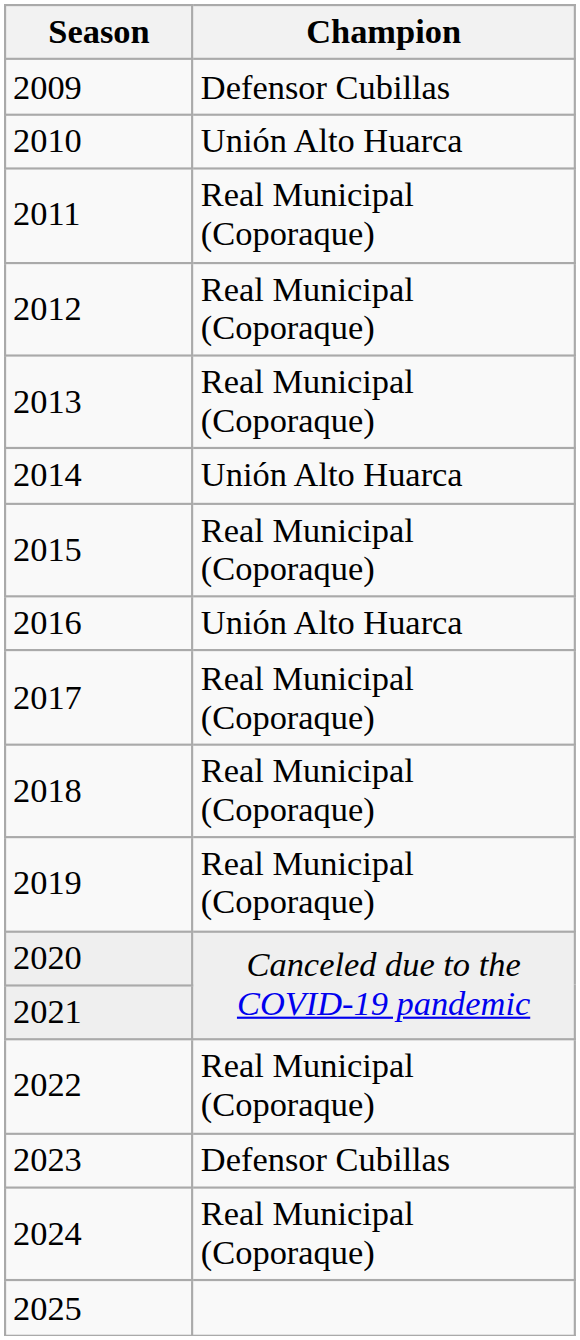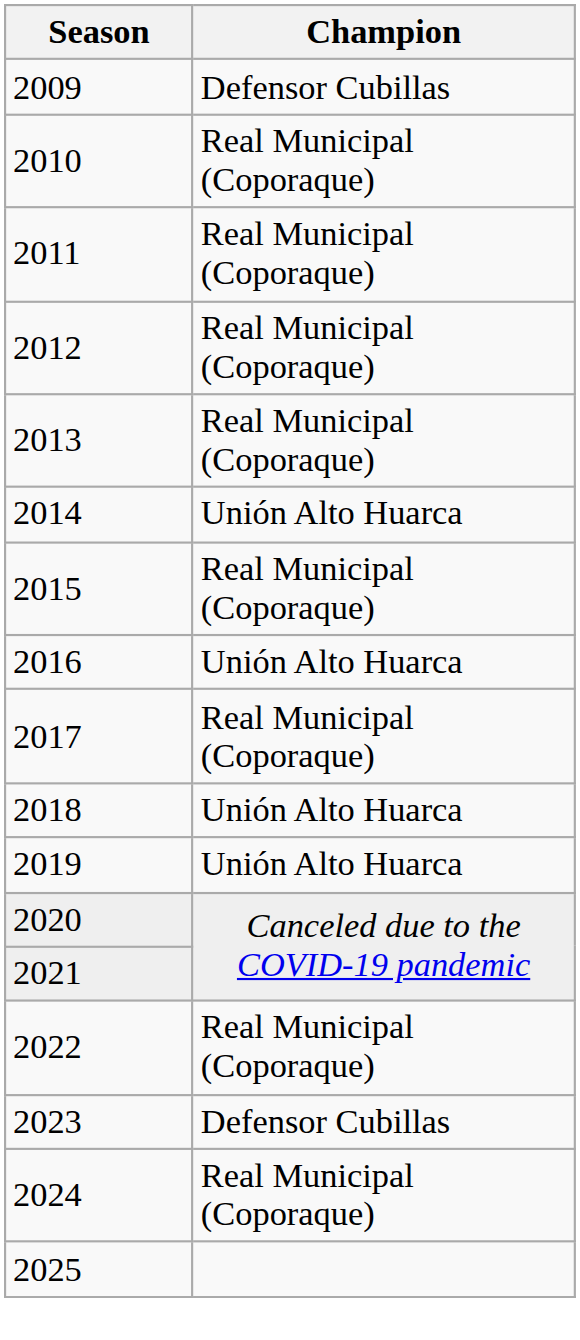 <table class="wikitable sortable">
 <tr>
 <th width=80px>Season</th>
 <th width=170px>Champion</th>
 </tr>
 <tr>
 <td>2009</td>
 <td>Defensor Cubillas</td>
 </tr>
 <tr>
 <td>2010</td>
-<td>Unión Alto Huarca</td>
+<td>Real Municipal (Coporaque)</td>
 </tr>
 <tr>
 <td>2011</td>
 <td>Real Municipal (Coporaque)</td>
 </tr>
 <tr>
 <td>2012</td>
 <td>Real Municipal (Coporaque)</td>
 </tr>
 <tr>
 <td>2013</td>
 <td>Real Municipal (Coporaque)</td>
 </tr>
 <tr>
 <td>2014</td>
 <td>Unión Alto Huarca</td>
 </tr>
 <tr>
 <td>2015</td>
 <td>Real Municipal (Coporaque)</td>
 </tr>
 <tr>
 <td>2016</td>
 <td>Unión Alto Huarca</td>
 </tr>
 <tr>
 <td>2017</td>
 <td>Real Municipal (Coporaque)</td>
 </tr>
 <tr>
 <td>2018</td>
-<td>Real Municipal (Coporaque)</td>
+<td>Unión Alto Huarca</td>
 </tr>
 <tr>
 <td>2019</td>
-<td>Real Municipal (Coporaque)</td>
+<td>Unión Alto Huarca</td>
 </tr>
 <tr bgcolor=#efefef>
 <td>2020</td>
 <td rowspan=2 colspan="1" align=center><em>Canceled due to the <a href='#'>COVID-19 pandemic</a></em></td>
 </tr>
 <tr bgcolor=#efefef>
 <td>2021</td>
 </tr>
 <tr>
 <td>2022</td>
 <td>Real Municipal (Coporaque)</td>
 </tr>
 <tr>
 <td>2023</td>
 <td>Defensor Cubillas</td>
 </tr>
 <tr>
 <td>2024</td>
 <td>Real Municipal (Coporaque)</td>
 </tr>
 <tr>
 <td>2025</td>
 <td></td>
 </tr>
 <tr>
 </tr>
 </table>
